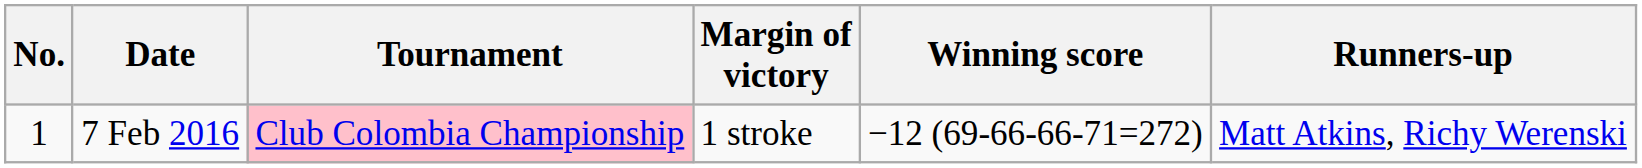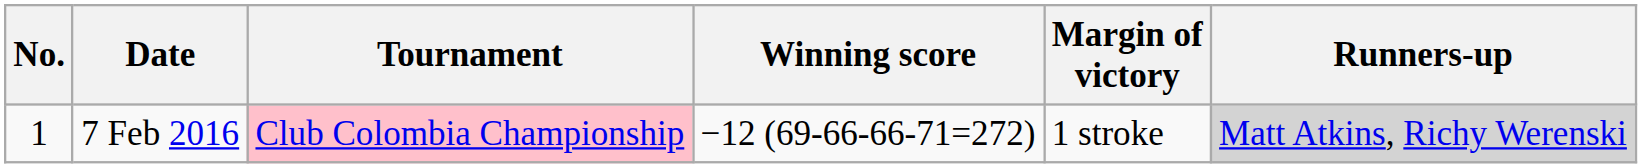 <table class="wikitable" style="font-size:95%;">
 <tr>
 <th>No.</th>
 <th>Date</th>
 <th>Tournament</th>
+<th>Winning score</th>
 <th>Margin of<br>victory</th>
-<th>Winning score</th>
 <th>Runners-up</th>
 </tr>
 <tr>
 <td align=center>1</td>
 <td align=right>7 Feb <a href='#'>2016</a></td>
 <td style="background: pink;"><a href='#'>Club Colombia Championship</a></td>
+<td>−12 (69-66-66-71=272)</td>
 <td>1 stroke</td>
-<td>−12 (69-66-66-71=272)</td>
-<td> <a href='#'>Matt Atkins</a>,  <a href='#'>Richy Werenski</a></td>
+<td style="background: lightgrey;"> <a href='#'>Matt Atkins</a>,  <a href='#'>Richy Werenski</a></td>
 </tr>
 </table>
